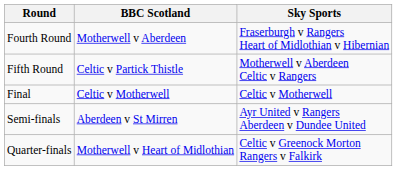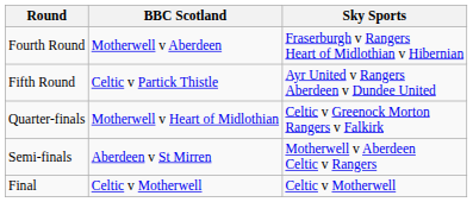 <table class="wikitable">
 <tr>
 <th>Round</th>
 <th>BBC Scotland</th>
 <th>Sky Sports</th>
 </tr>
 <tr>
 <td>Fourth Round</td>
 <td><a href='#'>Motherwell</a> v <a href='#'>Aberdeen</a></td>
 <td><a href='#'>Fraserburgh</a> v <a href='#'>Rangers</a><br><a href='#'>Heart of Midlothian</a> v <a href='#'>Hibernian</a></td>
 </tr>
 <tr>
 <td>Fifth Round</td>
 <td><a href='#'>Celtic</a> v <a href='#'>Partick Thistle</a></td>
+<td><a href='#'>Ayr United</a> v <a href='#'>Rangers</a><br><a href='#'>Aberdeen</a> v <a href='#'>Dundee United</a></td>
+</tr>
+<tr>
+<td>Quarter-finals</td>
+<td><a href='#'>Motherwell</a> v <a href='#'>Heart of Midlothian</a></td>
+<td><a href='#'>Celtic</a> v <a href='#'>Greenock Morton</a><br><a href='#'>Rangers</a> v <a href='#'>Falkirk</a></td>
+</tr>
+<tr>
+<td>Semi-finals</td>
+<td><a href='#'>Aberdeen</a> v <a href='#'>St Mirren</a></td>
 <td><a href='#'>Motherwell</a> v <a href='#'>Aberdeen</a><br><a href='#'>Celtic</a> v <a href='#'>Rangers</a></td>
 </tr>
 <tr>
 <td>Final</td>
 <td><a href='#'>Celtic</a> v <a href='#'>Motherwell</a></td>
 <td><a href='#'>Celtic</a> v <a href='#'>Motherwell</a></td>
 </tr>
-<tr>
-<td>Semi-finals</td>
-<td><a href='#'>Aberdeen</a> v <a href='#'>St Mirren</a></td>
-<td><a href='#'>Ayr United</a> v <a href='#'>Rangers</a><br><a href='#'>Aberdeen</a> v <a href='#'>Dundee United</a></td>
-</tr>
-<tr>
-<td>Quarter-finals</td>
-<td><a href='#'>Motherwell</a> v <a href='#'>Heart of Midlothian</a></td>
-<td><a href='#'>Celtic</a> v <a href='#'>Greenock Morton</a><br><a href='#'>Rangers</a> v <a href='#'>Falkirk</a></td>
-</tr>
 </table>
